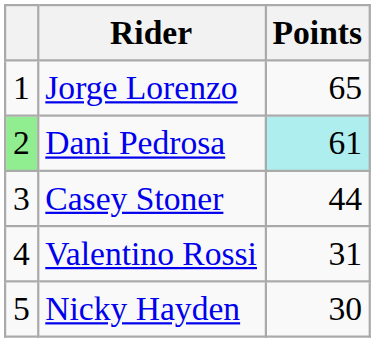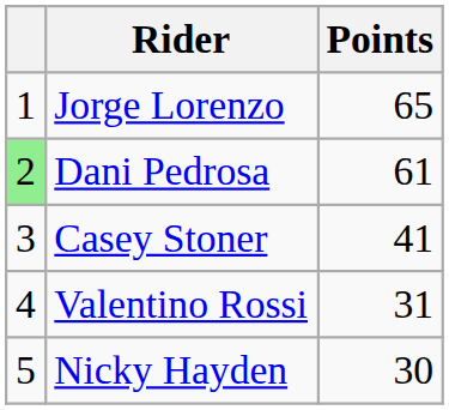 <table class="wikitable" style="font-size: 95%;">
 <tr>
 <th></th>
 <th>Rider</th>
 <th>Points</th>
 </tr>
 <tr>
 <td align=center>1</td>
 <td> <a href='#'>Jorge Lorenzo</a></td>
 <td align=right>65</td>
 </tr>
 <tr>
 <td align=center style="background: lightgreen;">2</td>
 <td> <a href='#'>Dani Pedrosa</a></td>
-<td align=right style="background: paleturquoise;">61</td>
+<td align=right>61</td>
 </tr>
 <tr>
 <td align=center>3</td>
 <td> <a href='#'>Casey Stoner</a></td>
-<td align=right>44</td>
+<td align=right>41</td>
 </tr>
 <tr>
 <td align=center>4</td>
 <td> <a href='#'>Valentino Rossi</a></td>
 <td align=right>31</td>
 </tr>
 <tr>
 <td align=center>5</td>
 <td> <a href='#'>Nicky Hayden</a></td>
 <td align=right>30</td>
 </tr>
 </table>
